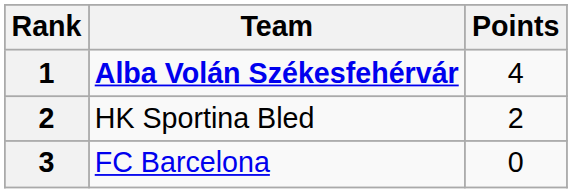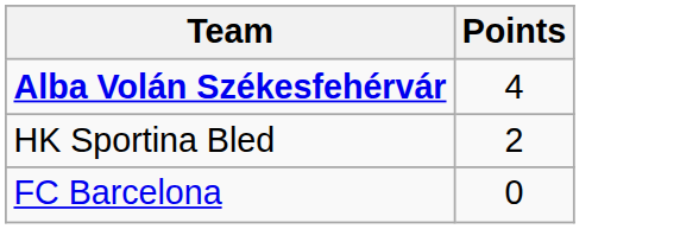 <table class="wikitable" style="text-align: center;">
 <tr>
-<th>Rank</th>
 <th>Team</th>
 <th>Points</th>
 </tr>
 <tr>
-<th>1</th>
 <td style="text-align: left;"> <strong><a href='#'>Alba Volán Székesfehérvár</a></strong></td>
 <td>4</td>
 </tr>
 <tr>
-<th>2</th>
 <td style="text-align: left;"> HK Sportina Bled</td>
 <td>2</td>
 </tr>
 <tr>
-<th>3</th>
 <td style="text-align: left;"> <a href='#'>FC Barcelona</a></td>
 <td>0</td>
 </tr>
 </table>
